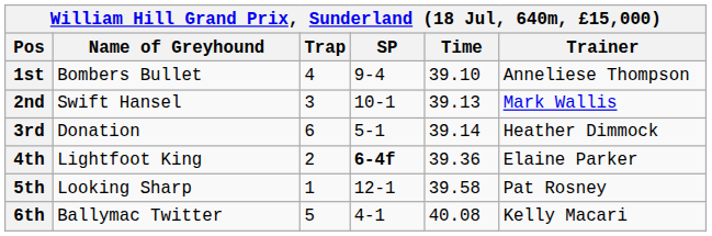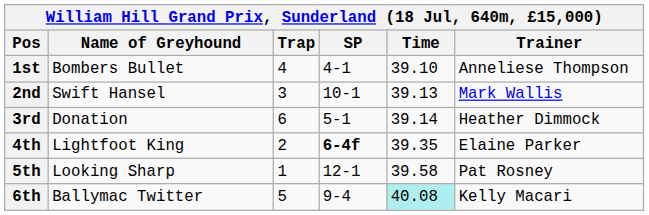 <table class="wikitable">
 <tr>
 <th colspan="6"><a href='#'>William Hill Grand Prix</a>, <a href='#'>Sunderland</a> (18 Jul, 640m, £15,000)</th>
 </tr>
 <tr>
 <th width=30>Pos</th>
 <th width=180>Name of Greyhound</th>
 <th width=30>Trap</th>
 <th width=50>SP</th>
 <th width=50>Time</th>
 <th width=150>Trainer</th>
 </tr>
 <tr>
 <th>1st</th>
 <td>Bombers Bullet </td>
 <td>4</td>
-<td>9-4</td>
+<td>4-1</td>
 <td>39.10</td>
 <td>Anneliese Thompson</td>
 </tr>
 <tr>
 <th>2nd</th>
 <td>Swift Hansel</td>
 <td>3</td>
 <td>10-1</td>
 <td>39.13</td>
 <td><a href='#'>Mark Wallis</a></td>
 </tr>
 <tr>
 <th>3rd</th>
 <td>Donation</td>
 <td>6</td>
 <td>5-1</td>
 <td>39.14</td>
 <td>Heather Dimmock</td>
 </tr>
 <tr>
 <th>4th</th>
 <td>Lightfoot King</td>
 <td>2</td>
 <td><strong>6-4f</strong></td>
-<td>39.36</td>
+<td>39.35</td>
 <td>Elaine Parker</td>
 </tr>
 <tr>
 <th>5th</th>
 <td>Looking Sharp</td>
 <td>1</td>
 <td>12-1</td>
 <td>39.58</td>
 <td>Pat Rosney</td>
 </tr>
 <tr>
 <th>6th</th>
 <td>Ballymac Twitter</td>
 <td>5</td>
-<td>4-1</td>
-<td>40.08</td>
+<td>9-4</td>
+<td style="background: paleturquoise;">40.08</td>
 <td>Kelly Macari</td>
 </tr>
 </table>
